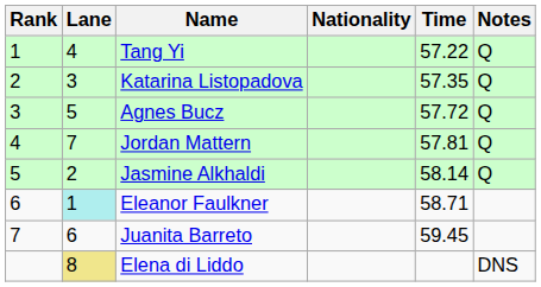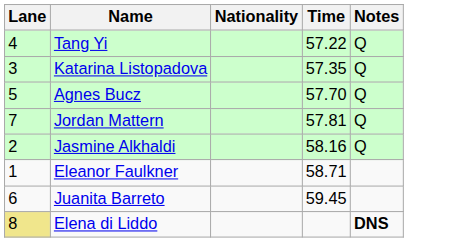 <table class="wikitable">
 <tr>
-<th>Rank</th>
 <th>Lane</th>
 <th>Name</th>
 <th>Nationality</th>
 <th>Time</th>
 <th>Notes</th>
 </tr>
 <tr bgcolor=ccffcc>
-<td>1</td>
 <td>4</td>
 <td><a href='#'>Tang Yi</a></td>
 <td></td>
 <td>57.22</td>
 <td>Q</td>
 </tr>
 <tr bgcolor=ccffcc>
-<td>2</td>
 <td>3</td>
 <td><a href='#'>Katarina Listopadova</a></td>
 <td></td>
 <td>57.35</td>
 <td>Q</td>
 </tr>
 <tr bgcolor=ccffcc>
-<td>3</td>
 <td>5</td>
 <td><a href='#'>Agnes Bucz</a></td>
 <td></td>
-<td>57.72</td>
+<td>57.70</td>
 <td>Q</td>
 </tr>
 <tr bgcolor=ccffcc>
-<td>4</td>
 <td>7</td>
 <td><a href='#'>Jordan Mattern</a></td>
 <td></td>
 <td>57.81</td>
 <td>Q</td>
 </tr>
 <tr bgcolor=ccffcc>
-<td>5</td>
 <td>2</td>
 <td><a href='#'>Jasmine Alkhaldi</a></td>
 <td></td>
-<td>58.14</td>
+<td>58.16</td>
 <td>Q</td>
 </tr>
 <tr>
-<td>6</td>
-<td style="background: paleturquoise;">1</td>
+<td>1</td>
 <td><a href='#'>Eleanor Faulkner</a></td>
 <td></td>
 <td>58.71</td>
 <td></td>
 </tr>
 <tr>
-<td>7</td>
 <td>6</td>
 <td><a href='#'>Juanita Barreto</a></td>
 <td></td>
 <td>59.45</td>
 <td></td>
 </tr>
 <tr>
-<td></td>
 <td style="background: khaki;">8</td>
 <td><a href='#'>Elena di Liddo</a></td>
 <td></td>
 <td></td>
-<td>DNS</td>
+<td><strong>DNS</strong></td>
 </tr>
 </table>
